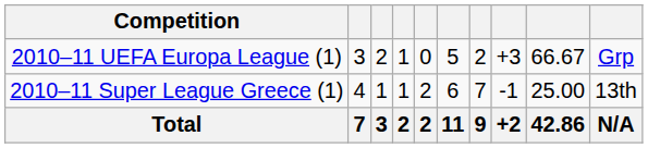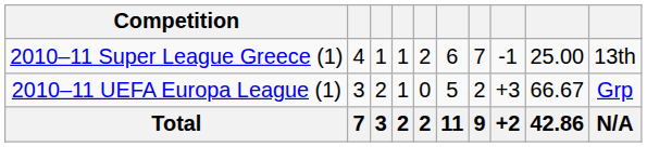 <table class="wikitable" style="text-align:center">
 <tr>
 <th>Competition</th>
 <th></th>
 <th></th>
 <th></th>
 <th></th>
 <th></th>
 <th></th>
 <th></th>
 <th></th>
 <th></th>
 </tr>
 <tr>
+<td><a href='#'>2010–11 Super League Greece</a> (1)</td>
+<td>4</td>
+<td>1</td>
+<td>1</td>
+<td>2</td>
+<td>6</td>
+<td>7</td>
+<td>-1</td>
+<td>25.00</td>
+<td>13th</td>
+</tr>
+<tr>
 <td><a href='#'>2010–11 UEFA Europa League</a> (1)</td>
 <td>3</td>
 <td>2</td>
 <td>1</td>
 <td>0</td>
 <td>5</td>
 <td>2</td>
 <td>+3</td>
 <td>66.67</td>
 <td><a href='#'>Grp</a></td>
-</tr>
-<tr>
-<td><a href='#'>2010–11 Super League Greece</a> (1)</td>
-<td>4</td>
-<td>1</td>
-<td>1</td>
-<td>2</td>
-<td>6</td>
-<td>7</td>
-<td>-1</td>
-<td>25.00</td>
-<td>13th</td>
 </tr>
 <tr>
 <th>Total</th>
 <th>7</th>
 <th>3</th>
 <th>2</th>
 <th>2</th>
 <th>11</th>
 <th>9</th>
 <th>+2</th>
 <th>42.86</th>
 <th>N/A</th>
 </tr>
 </table>
